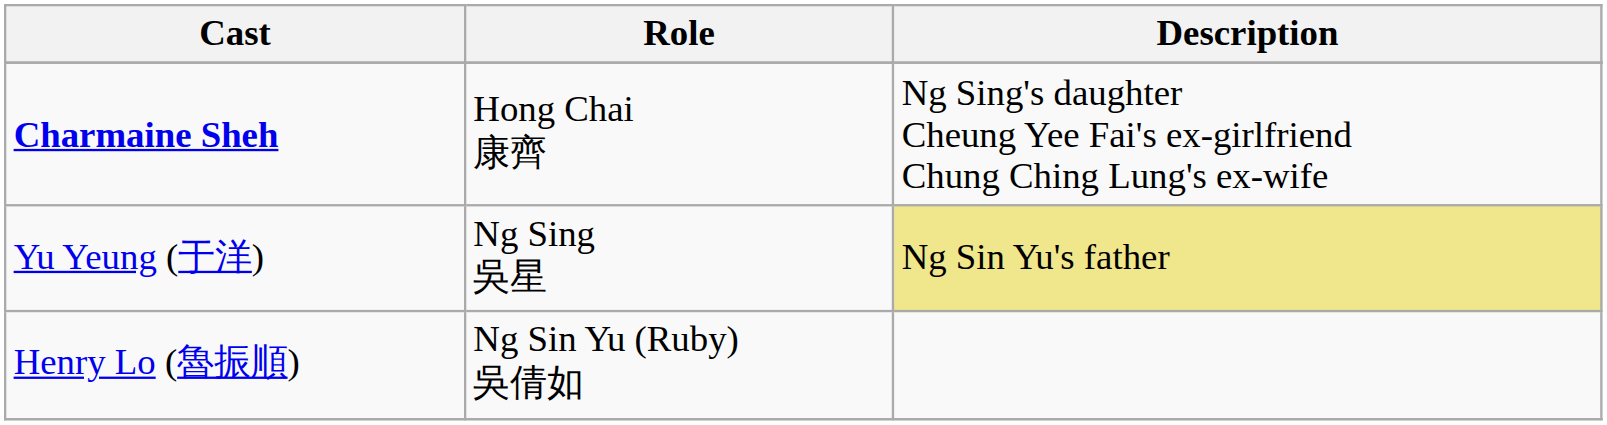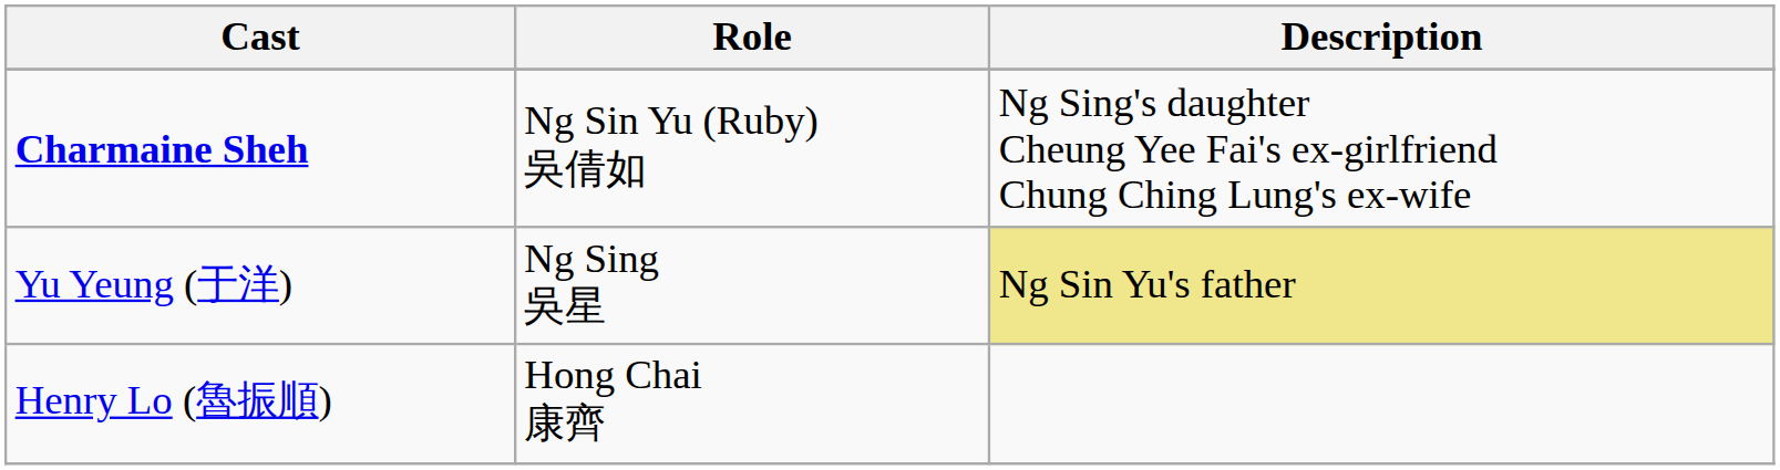 <table class="wikitable" width="55%">
 <tr>
 <th>Cast</th>
 <th>Role</th>
 <th>Description</th>
 </tr>
 <tr>
 </tr>
 <tr>
 <td><strong><a href='#'>Charmaine Sheh</a></strong></td>
-<td>Hong Chai<br>康齊</td>
+<td>Ng Sin Yu (Ruby)<br>吳倩如</td>
 <td>Ng Sing's daughter<br>Cheung Yee Fai's ex-girlfriend<br>Chung Ching Lung's ex-wife</td>
 </tr>
 <tr>
 <td><a href='#'>Yu Yeung</a> (<a href='#'>于洋</a>)</td>
 <td>Ng Sing<br>吳星</td>
 <td style="background: khaki;">Ng Sin Yu's father</td>
 </tr>
 <tr>
 <td><a href='#'>Henry Lo</a> (<a href='#'>魯振順</a>)</td>
-<td>Ng Sin Yu (Ruby)<br>吳倩如</td>
+<td>Hong Chai<br>康齊</td>
 <td></td>
 </tr>
 <tr>
 </tr>
 </table>
